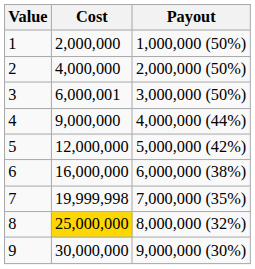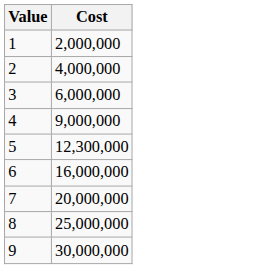 <table class="wikitable">
 <tr bgcolor="#ececec" valign=top>
 <th><strong>Value</strong></th>
 <th><strong>Cost</strong></th>
-<th><strong>Payout</strong></th>
 </tr>
 <tr --->
 <td>1</td>
 <td>2,000,000</td>
-<td>1,000,000 (50%)</td>
 </tr>
 <tr --->
 <td>2</td>
 <td>4,000,000</td>
-<td>2,000,000 (50%)</td>
 </tr>
 <tr --->
 <td>3</td>
-<td>6,000,001</td>
-<td>3,000,000 (50%)</td>
+<td>6,000,000</td>
 </tr>
 <tr --->
 <td>4</td>
 <td>9,000,000</td>
-<td>4,000,000 (44%)</td>
 </tr>
 <tr --->
 <td>5</td>
-<td>12,000,000</td>
-<td>5,000,000 (42%)</td>
+<td>12,300,000</td>
 </tr>
 <tr --->
 <td>6</td>
 <td>16,000,000</td>
-<td>6,000,000 (38%)</td>
 </tr>
 <tr --->
 <td>7</td>
-<td>19,999,998</td>
-<td>7,000,000 (35%)</td>
+<td>20,000,000</td>
 </tr>
 <tr --->
 <td>8</td>
-<td style="background: gold;">25,000,000</td>
-<td>8,000,000 (32%)</td>
+<td>25,000,000</td>
 </tr>
 <tr --->
 <td>9</td>
 <td>30,000,000</td>
-<td>9,000,000 (30%)</td>
 </tr>
 </table>
